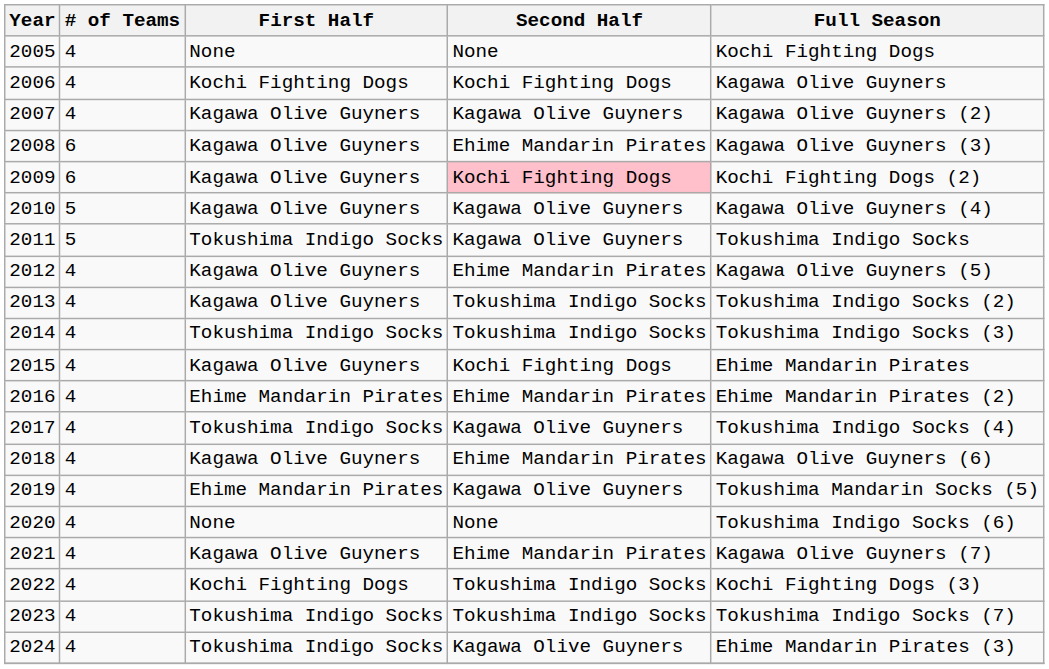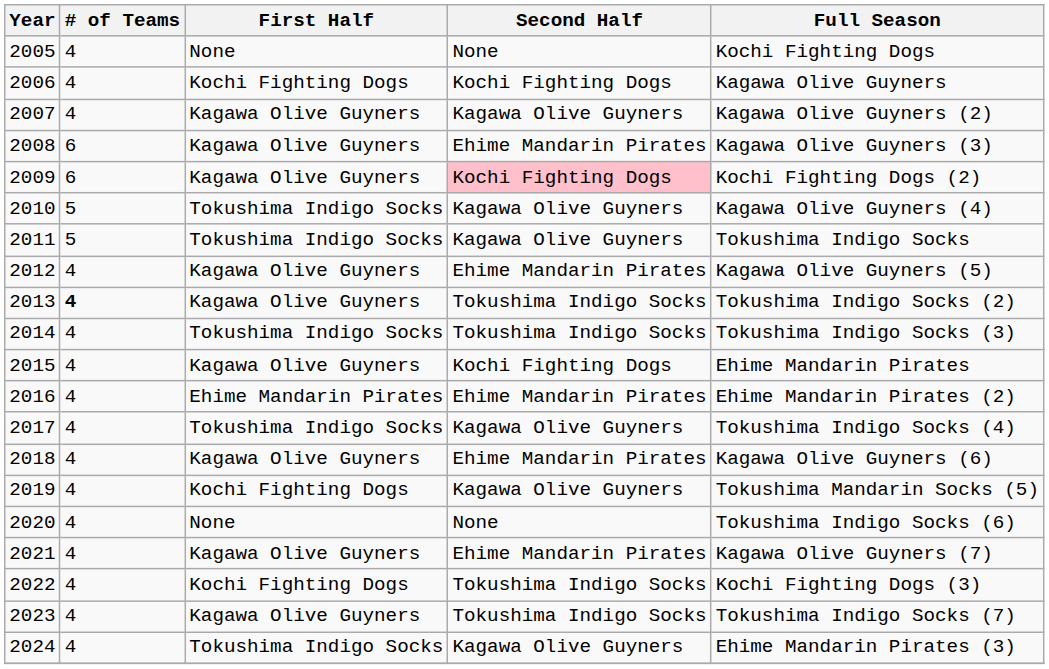 <table class= "wikitable">
 <tr>
 <th>Year</th>
 <th># of Teams</th>
 <th>First Half</th>
 <th>Second Half</th>
 <th>Full Season</th>
 </tr>
 <tr>
 <td>2005</td>
 <td>4</td>
 <td>None</td>
 <td>None</td>
 <td>Kochi Fighting Dogs</td>
 </tr>
 <tr>
 <td>2006</td>
 <td>4</td>
 <td>Kochi Fighting Dogs</td>
 <td>Kochi Fighting Dogs</td>
 <td>Kagawa Olive Guyners</td>
 </tr>
 <tr>
 <td>2007</td>
 <td>4</td>
 <td>Kagawa Olive Guyners</td>
 <td>Kagawa Olive Guyners</td>
 <td>Kagawa Olive Guyners (2)</td>
 </tr>
 <tr>
 <td>2008</td>
 <td>6</td>
 <td>Kagawa Olive Guyners</td>
 <td>Ehime Mandarin Pirates</td>
 <td>Kagawa Olive Guyners (3)</td>
 </tr>
 <tr>
 <td>2009</td>
 <td>6</td>
 <td>Kagawa Olive Guyners</td>
 <td style="background: pink;">Kochi Fighting Dogs</td>
 <td>Kochi Fighting Dogs (2)</td>
 </tr>
 <tr>
 <td>2010</td>
 <td>5</td>
-<td>Kagawa Olive Guyners</td>
+<td>Tokushima Indigo Socks</td>
 <td>Kagawa Olive Guyners</td>
 <td>Kagawa Olive Guyners (4)</td>
 </tr>
 <tr>
 <td>2011</td>
 <td>5</td>
 <td>Tokushima Indigo Socks</td>
 <td>Kagawa Olive Guyners</td>
 <td>Tokushima Indigo Socks</td>
 </tr>
 <tr>
 <td>2012</td>
 <td>4</td>
 <td>Kagawa Olive Guyners</td>
 <td>Ehime Mandarin Pirates</td>
 <td>Kagawa Olive Guyners (5)</td>
 </tr>
 <tr>
 <td>2013</td>
-<td>4</td>
+<td><strong>4</strong></td>
 <td>Kagawa Olive Guyners</td>
 <td>Tokushima Indigo Socks</td>
 <td>Tokushima Indigo Socks (2)</td>
 </tr>
 <tr>
 <td>2014</td>
 <td>4</td>
 <td>Tokushima Indigo Socks</td>
 <td>Tokushima Indigo Socks</td>
 <td>Tokushima Indigo Socks (3)</td>
 </tr>
 <tr>
 <td>2015</td>
 <td>4</td>
 <td>Kagawa Olive Guyners</td>
 <td>Kochi Fighting Dogs</td>
 <td>Ehime Mandarin Pirates</td>
 </tr>
 <tr>
 <td>2016</td>
 <td>4</td>
 <td>Ehime Mandarin Pirates</td>
 <td>Ehime Mandarin Pirates</td>
 <td>Ehime Mandarin Pirates (2)</td>
 </tr>
 <tr>
 <td>2017</td>
 <td>4</td>
 <td>Tokushima Indigo Socks</td>
 <td>Kagawa Olive Guyners</td>
 <td>Tokushima Indigo Socks (4)</td>
 </tr>
 <tr>
 <td>2018</td>
 <td>4</td>
 <td>Kagawa Olive Guyners</td>
 <td>Ehime Mandarin Pirates</td>
 <td>Kagawa Olive Guyners (6)</td>
 </tr>
 <tr>
 <td>2019</td>
 <td>4</td>
-<td>Ehime Mandarin Pirates</td>
+<td>Kochi Fighting Dogs</td>
 <td>Kagawa Olive Guyners</td>
 <td>Tokushima Mandarin Socks (5)</td>
 </tr>
 <tr>
 <td>2020</td>
 <td>4</td>
 <td>None</td>
 <td>None</td>
 <td>Tokushima Indigo Socks (6)</td>
 </tr>
 <tr>
 <td>2021</td>
 <td>4</td>
 <td>Kagawa Olive Guyners</td>
 <td>Ehime Mandarin Pirates</td>
 <td>Kagawa Olive Guyners (7)</td>
 </tr>
 <tr>
 <td>2022</td>
 <td>4</td>
 <td>Kochi Fighting Dogs</td>
 <td>Tokushima Indigo Socks</td>
 <td>Kochi Fighting Dogs (3)</td>
 </tr>
 <tr>
 <td>2023</td>
 <td>4</td>
-<td>Tokushima Indigo Socks</td>
+<td>Kagawa Olive Guyners</td>
 <td>Tokushima Indigo Socks</td>
 <td>Tokushima Indigo Socks (7)</td>
 </tr>
 <tr>
 <td>2024</td>
 <td>4</td>
 <td>Tokushima Indigo Socks</td>
 <td>Kagawa Olive Guyners</td>
 <td>Ehime Mandarin Pirates (3)</td>
 </tr>
 <tr>
 </tr>
 </table>
